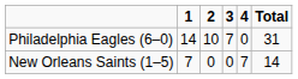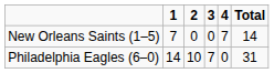 <table class="wikitable" style="text-align:center">
 <tr>
 <td></td>
 <td><strong>1</strong></td>
 <td><strong>2</strong></td>
 <td><strong>3</strong></td>
 <td><strong>4</strong></td>
 <td><strong>Total</strong></td>
 </tr>
 <tr>
+<td align="left">New Orleans Saints (1–5)</td>
+<td>7</td>
+<td>0</td>
+<td>0</td>
+<td>7</td>
+<td>14</td>
+</tr>
+<tr>
 <td align="left">Philadelphia Eagles (6–0)</td>
 <td>14</td>
 <td>10</td>
 <td>7</td>
 <td>0</td>
 <td>31</td>
 </tr>
-<tr>
-<td align="left">New Orleans Saints (1–5)</td>
-<td>7</td>
-<td>0</td>
-<td>0</td>
-<td>7</td>
-<td>14</td>
-</tr>
 </table>
